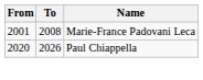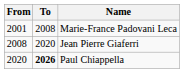 <table class="wikitable">
 <tr>
 <th>From</th>
 <th>To</th>
 <th>Name</th>
 </tr>
 <tr>
 <td>2001</td>
 <td>2008</td>
 <td>Marie-France Padovani Leca</td>
 </tr>
 <tr>
+<td>2008</td>
 <td>2020</td>
-<td>2026</td>
+<td>Jean Pierre Giaferri</td>
+</tr>
+<tr>
+<td>2020</td>
+<td><strong>2026</strong></td>
 <td>Paul Chiappella</td>
 </tr>
 </table>
